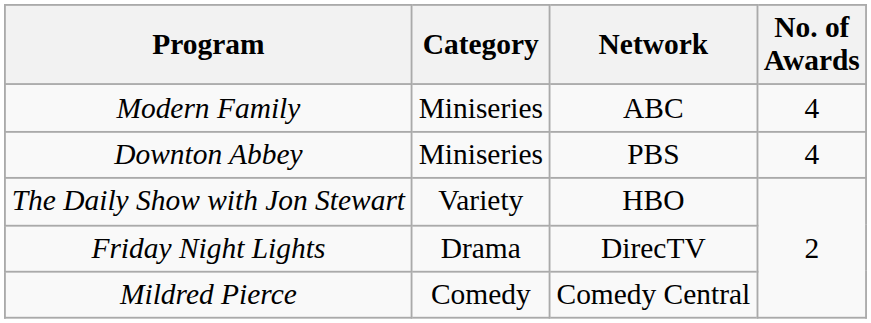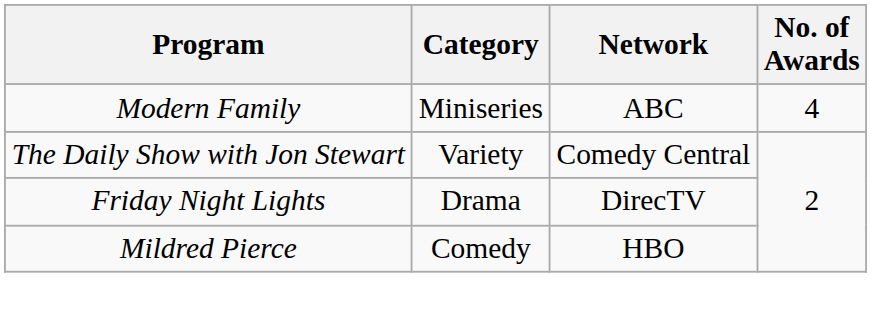 <table class="wikitable">
 <tr>
 <th>Program</th>
 <th>Category</th>
 <th>Network</th>
 <th>No. of<br>Awards</th>
 </tr>
 <tr style="text-align:center">
 <td><em>Modern Family</em></td>
 <td>Miniseries</td>
 <td>ABC</td>
 <td>4</td>
 </tr>
 <tr style="text-align:center">
-<td><em>Downton Abbey</em></td>
-<td>Miniseries</td>
-<td>PBS</td>
-<td>4</td>
-</tr>
-<tr style="text-align:center">
 <td><em>The Daily Show with Jon Stewart</em></td>
 <td>Variety</td>
-<td>HBO</td>
+<td>Comedy Central</td>
 <td rowspan="3">2</td>
 </tr>
 <tr style="text-align:center">
 <td><em>Friday Night Lights</em></td>
 <td>Drama</td>
 <td>DirecTV</td>
 </tr>
 <tr style="text-align:center">
 <td><em>Mildred Pierce</em></td>
 <td>Comedy</td>
-<td>Comedy Central</td>
+<td>HBO</td>
 </tr>
 </table>
